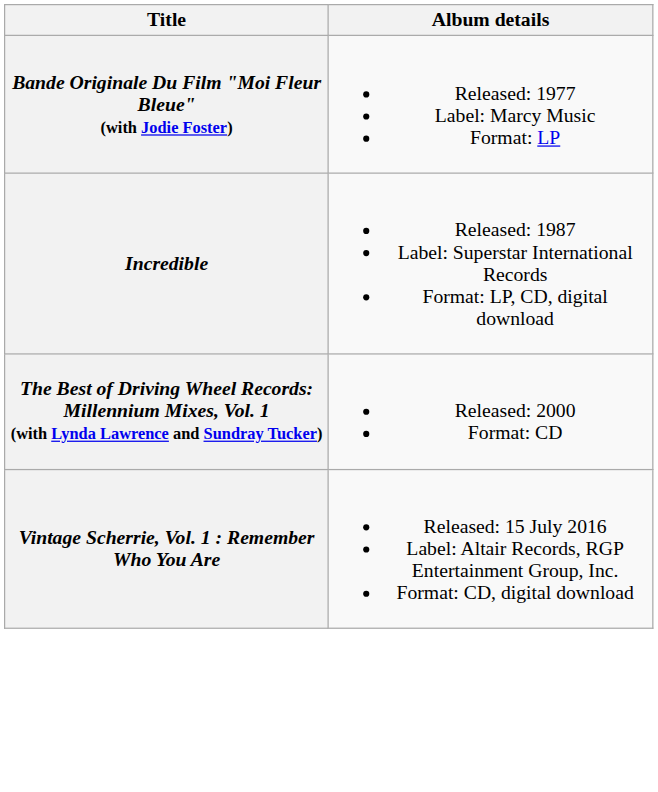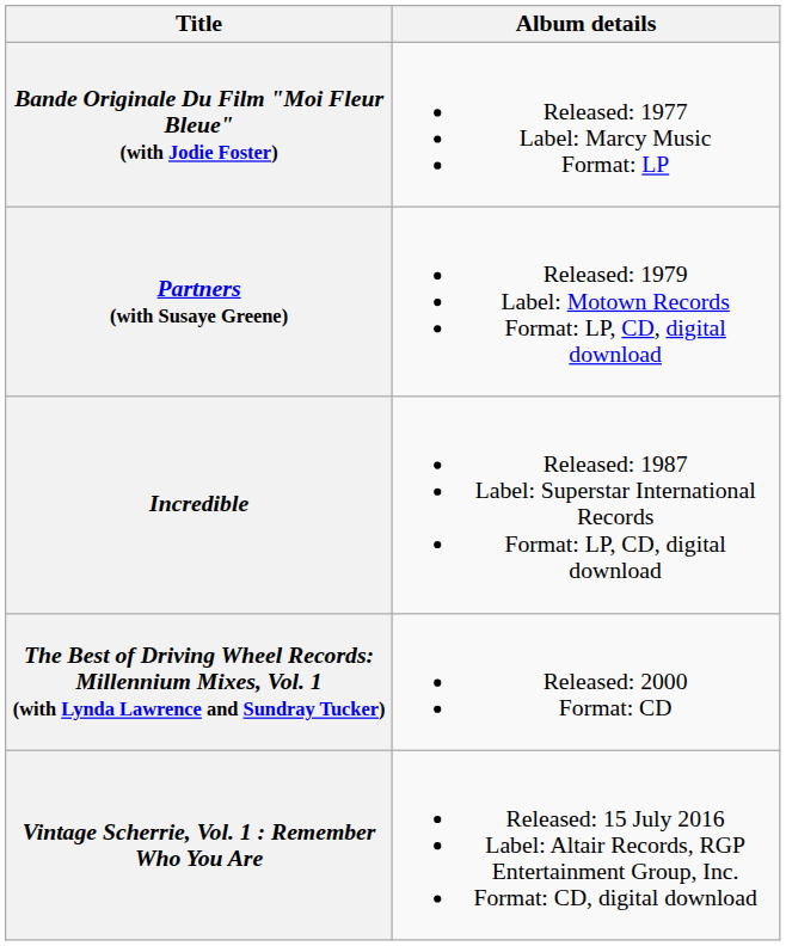 <table class="wikitable plainrowheaders" style="text-align:center;" border="1">
 <tr>
 <th scope="col" style="width:16em;">Title</th>
 <th scope="col" style="width:16em;">Album details</th>
 </tr>
 <tr>
 <th scope="row"><em>Bande Originale Du Film "Moi Fleur Bleue"</em><br><small>(with <a href='#'>Jodie Foster</a>)</small></th>
 <td><br><ul><li>Released: 1977</li><li>Label: Marcy Music</li><li>Format: <a href='#'>LP</a></li></ul></td>
+</tr>
+<tr>
+<th scope="row"><em><a href='#'>Partners</a></em><br><small>(with Susaye Greene)</small></th>
+<td><br><ul><li>Released: 1979</li><li>Label: <a href='#'>Motown Records</a></li><li>Format: LP, <a href='#'>CD</a>, <a href='#'>digital download</a></li></ul></td>
 </tr>
 <tr>
 <th scope="row"><em>Incredible</em></th>
 <td><br><ul><li>Released: 1987</li><li>Label: Superstar International Records</li><li>Format: LP, CD, digital download</li></ul></td>
 </tr>
 <tr>
 <th scope="row"><em>The Best of Driving Wheel Records: Millennium Mixes, Vol. 1</em><br><small>(with <a href='#'>Lynda Lawrence</a> and <a href='#'>Sundray Tucker</a>)</small></th>
 <td><br><ul><li>Released: 2000</li><li>Format: CD</li></ul></td>
 </tr>
 <tr>
 <th scope="row"><em>Vintage Scherrie, Vol. 1 : Remember Who You Are</em></th>
 <td><br><ul><li>Released: 15 July 2016</li><li>Label: Altair Records,  RGP Entertainment Group, Inc.</li><li>Format: CD, digital download</li></ul></td>
 </tr>
 </table>
